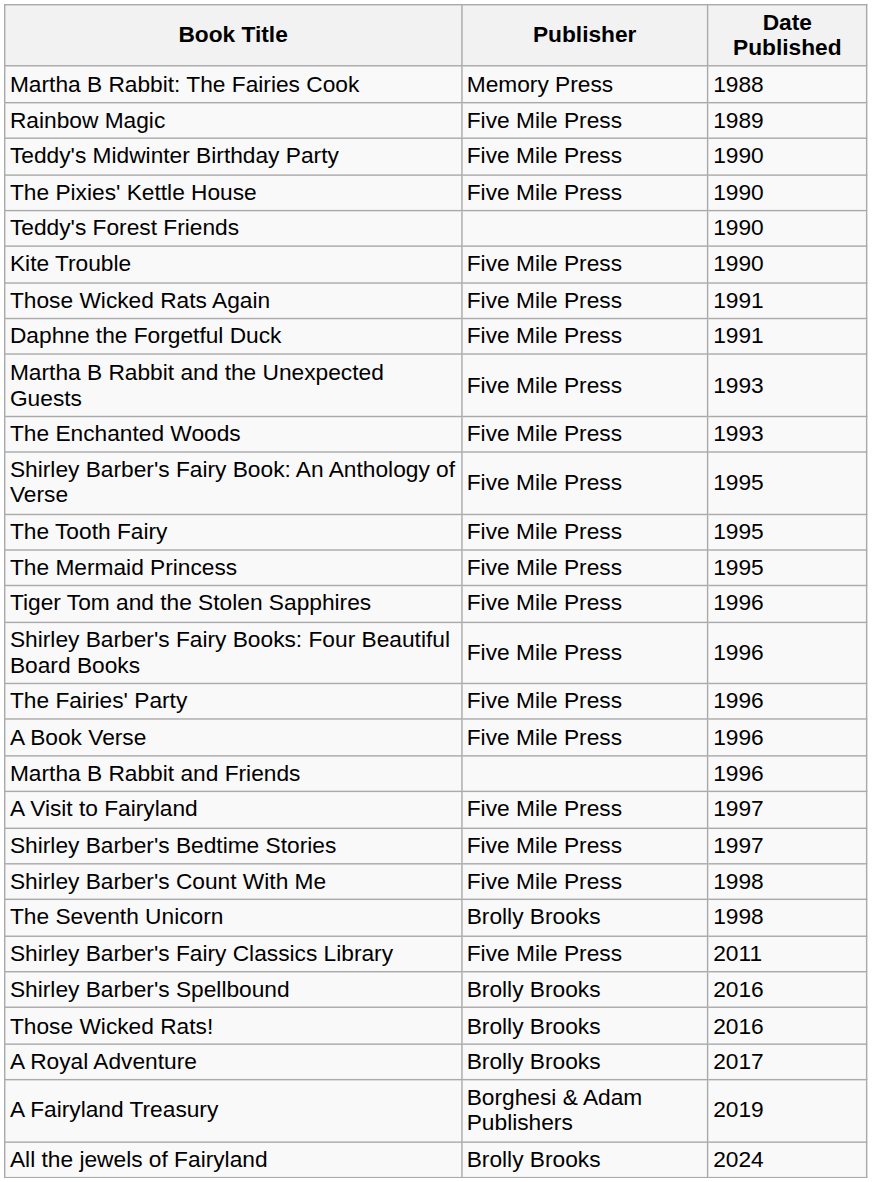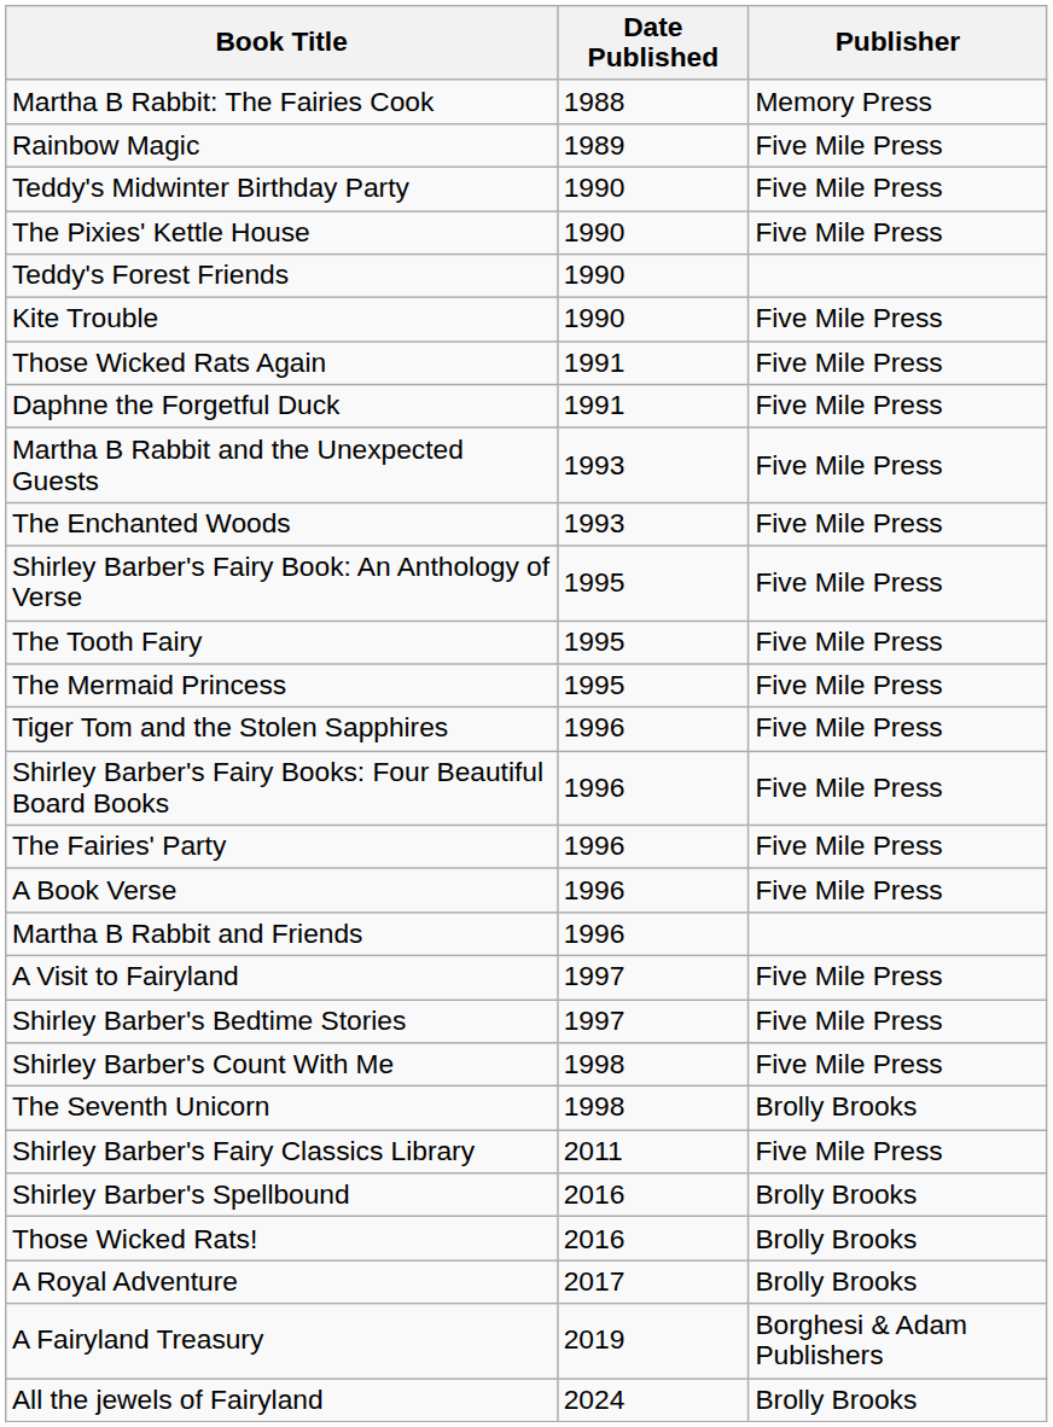 <table class="wikitable">
 <tr>
 <th>Book Title</th>
+<th>Date Published</th>
 <th>Publisher</th>
-<th>Date Published</th>
 </tr>
 <tr>
 <td>Martha B Rabbit: The Fairies Cook</td>
+<td>1988</td>
 <td>Memory Press</td>
-<td>1988</td>
 </tr>
 <tr>
 <td>Rainbow Magic</td>
+<td>1989</td>
 <td>Five Mile Press</td>
-<td>1989</td>
 </tr>
 <tr>
 <td>Teddy's Midwinter Birthday Party</td>
+<td>1990</td>
 <td>Five Mile Press</td>
-<td>1990</td>
 </tr>
 <tr>
 <td>The Pixies' Kettle House</td>
+<td>1990</td>
 <td>Five Mile Press</td>
-<td>1990</td>
 </tr>
 <tr>
 <td>Teddy's Forest Friends</td>
+<td>1990</td>
 <td></td>
-<td>1990</td>
 </tr>
 <tr>
 <td>Kite Trouble</td>
+<td>1990</td>
 <td>Five Mile Press</td>
-<td>1990</td>
 </tr>
 <tr>
 <td>Those Wicked Rats Again</td>
+<td>1991</td>
 <td>Five Mile Press</td>
-<td>1991</td>
 </tr>
 <tr>
 <td>Daphne the Forgetful Duck</td>
+<td>1991</td>
 <td>Five Mile Press</td>
-<td>1991</td>
 </tr>
 <tr>
 <td>Martha B Rabbit and the Unexpected Guests</td>
+<td>1993</td>
 <td>Five Mile Press</td>
-<td>1993</td>
 </tr>
 <tr>
 <td>The Enchanted Woods</td>
+<td>1993</td>
 <td>Five Mile Press</td>
-<td>1993</td>
 </tr>
 <tr>
 <td>Shirley Barber's Fairy Book: An Anthology of Verse</td>
+<td>1995</td>
 <td>Five Mile Press</td>
-<td>1995</td>
 </tr>
 <tr>
 <td>The Tooth Fairy</td>
+<td>1995</td>
 <td>Five Mile Press</td>
-<td>1995</td>
 </tr>
 <tr>
 <td>The Mermaid Princess</td>
+<td>1995</td>
 <td>Five Mile Press</td>
-<td>1995</td>
 </tr>
 <tr>
 <td>Tiger Tom and the Stolen Sapphires</td>
+<td>1996</td>
 <td>Five Mile Press</td>
-<td>1996</td>
 </tr>
 <tr>
 <td>Shirley Barber's Fairy Books: Four Beautiful Board Books</td>
+<td>1996</td>
 <td>Five Mile Press</td>
-<td>1996</td>
 </tr>
 <tr>
 <td>The Fairies' Party</td>
+<td>1996</td>
 <td>Five Mile Press</td>
-<td>1996</td>
 </tr>
 <tr>
 <td>A Book Verse</td>
+<td>1996</td>
 <td>Five Mile Press</td>
-<td>1996</td>
 </tr>
 <tr>
 <td>Martha B Rabbit and Friends</td>
+<td>1996</td>
 <td></td>
-<td>1996</td>
 </tr>
 <tr>
 <td>A Visit to Fairyland</td>
+<td>1997</td>
 <td>Five Mile Press</td>
-<td>1997</td>
 </tr>
 <tr>
 <td>Shirley Barber's Bedtime Stories</td>
+<td>1997</td>
 <td>Five Mile Press</td>
-<td>1997</td>
 </tr>
 <tr>
 <td>Shirley Barber's Count With Me</td>
+<td>1998</td>
 <td>Five Mile Press</td>
-<td>1998</td>
 </tr>
 <tr>
 <td>The Seventh Unicorn</td>
+<td>1998</td>
 <td>Brolly Brooks</td>
-<td>1998</td>
 </tr>
 <tr>
 <td>Shirley Barber's Fairy Classics Library</td>
+<td>2011</td>
 <td>Five Mile Press</td>
-<td>2011</td>
 </tr>
 <tr>
 <td>Shirley Barber's Spellbound</td>
+<td>2016</td>
 <td>Brolly Brooks</td>
-<td>2016</td>
 </tr>
 <tr>
 <td>Those Wicked Rats!</td>
+<td>2016</td>
 <td>Brolly Brooks</td>
-<td>2016</td>
 </tr>
 <tr>
 <td>A Royal Adventure</td>
+<td>2017</td>
 <td>Brolly Brooks</td>
-<td>2017</td>
 </tr>
 <tr>
 <td>A Fairyland Treasury</td>
+<td>2019</td>
 <td>Borghesi & Adam Publishers</td>
-<td>2019</td>
 </tr>
 <tr>
 <td>All the jewels of Fairyland</td>
+<td>2024</td>
 <td>Brolly Brooks</td>
-<td>2024</td>
 </tr>
 </table>
